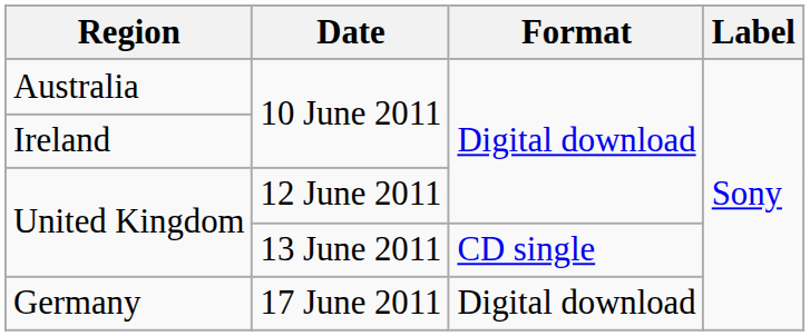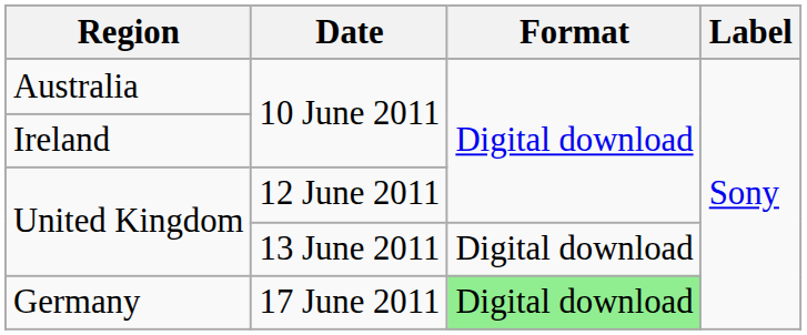 <table class="wikitable">
 <tr>
 <th>Region</th>
 <th>Date</th>
 <th>Format</th>
 <th>Label</th>
 </tr>
 <tr>
 <td>Australia</td>
 <td rowspan="2">10 June 2011</td>
 <td rowspan="3"><a href='#'>Digital download</a></td>
 <td rowspan="5"><a href='#'>Sony</a></td>
 </tr>
 <tr>
 <td>Ireland</td>
 </tr>
 <tr>
 <td rowspan="2">United Kingdom</td>
 <td>12 June 2011</td>
 </tr>
 <tr>
 <td>13 June 2011</td>
-<td><a href='#'>CD single</a></td>
+<td>Digital download</td>
 </tr>
 <tr>
 <td>Germany</td>
 <td>17 June 2011</td>
-<td>Digital download</td>
+<td style="background: lightgreen;">Digital download</td>
 </tr>
 </table>
